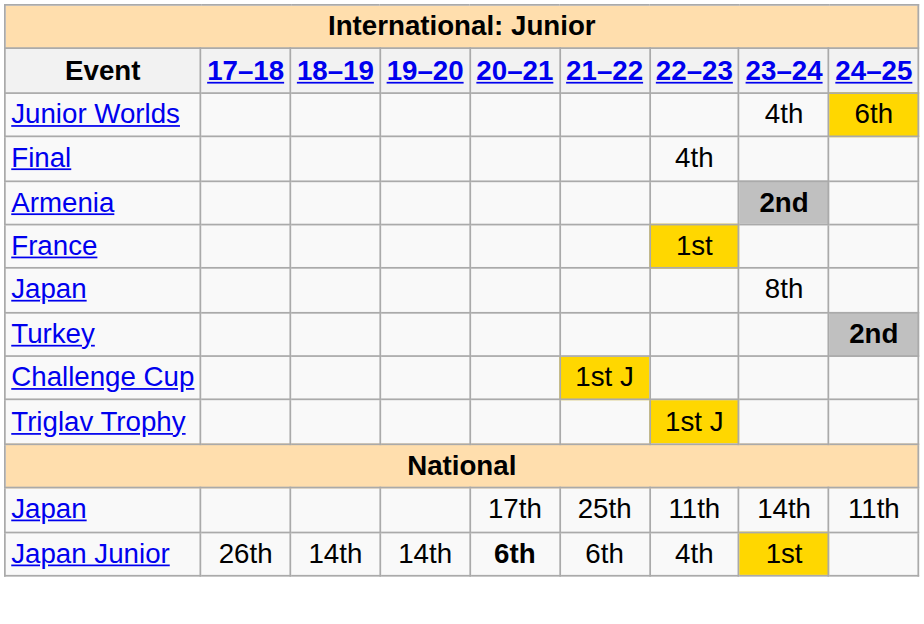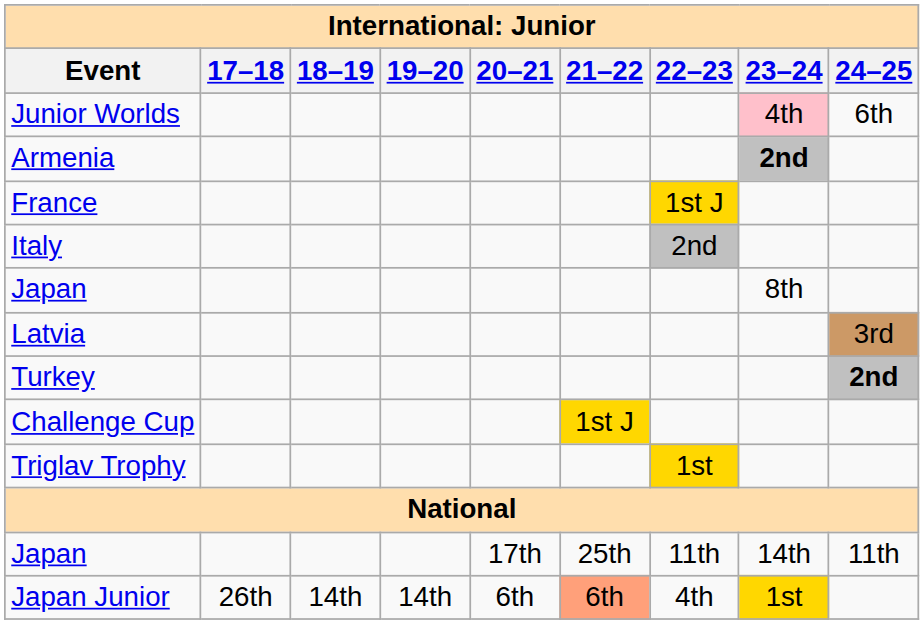 <table class="wikitable" style="text-align:center">
 <tr>
 <th colspan="9" style="background-color: #ffdead; " align="center">International: Junior</th>
 </tr>
 <tr>
 <th>Event</th>
 <th><a href='#'>17–18</a></th>
 <th><a href='#'>18–19</a></th>
 <th><a href='#'>19–20</a></th>
 <th><a href='#'>20–21</a></th>
 <th><a href='#'>21–22</a></th>
 <th><a href='#'>22–23</a></th>
 <th><a href='#'>23–24</a></th>
 <th><a href='#'>24–25</a></th>
 </tr>
 <tr>
 <td align=left><a href='#'>Junior Worlds</a></td>
 <td></td>
 <td></td>
 <td></td>
 <td></td>
 <td></td>
 <td></td>
-<td>4th</td>
-<td style="background: gold;">6th</td>
-</tr>
-<tr>
-<td align=left> <a href='#'>Final</a></td>
-<td></td>
-<td></td>
-<td></td>
-<td></td>
-<td></td>
-<td>4th</td>
-<td></td>
-<td></td>
+<td style="background: pink;">4th</td>
+<td>6th</td>
 </tr>
 <tr>
 <td align=left> <a href='#'>Armenia</a></td>
 <td></td>
 <td></td>
 <td></td>
 <td></td>
 <td></td>
 <td></td>
 <td bgcolor=silver><strong>2nd</strong></td>
 <td></td>
 </tr>
 <tr>
 <td align=left> <a href='#'>France</a></td>
 <td></td>
 <td></td>
 <td></td>
 <td></td>
 <td></td>
-<td bgcolor=gold>1st</td>
+<td bgcolor=gold>1st J</td>
+<td></td>
+<td></td>
+</tr>
+<tr>
+<td align=left> <a href='#'>Italy</a></td>
+<td></td>
+<td></td>
+<td></td>
+<td></td>
+<td></td>
+<td bgcolor=silver>2nd</td>
 <td></td>
 <td></td>
 </tr>
 <tr>
 <td align=left> <a href='#'>Japan</a></td>
 <td></td>
 <td></td>
 <td></td>
 <td></td>
 <td></td>
 <td></td>
 <td>8th</td>
 <td></td>
+</tr>
+<tr>
+<td align=left> <a href='#'>Latvia</a></td>
+<td></td>
+<td></td>
+<td></td>
+<td></td>
+<td></td>
+<td></td>
+<td></td>
+<td bgcolor=cc9966>3rd</td>
 </tr>
 <tr>
 <td align=left> <a href='#'>Turkey</a></td>
 <td></td>
 <td></td>
 <td></td>
 <td></td>
 <td></td>
 <td></td>
 <td></td>
 <td bgcolor=silver><strong>2nd</strong></td>
 </tr>
 <tr>
 <td align=left><a href='#'>Challenge Cup</a></td>
 <td></td>
 <td></td>
 <td></td>
 <td></td>
 <td bgcolor=gold>1st J</td>
 <td></td>
 <td></td>
 <td></td>
 </tr>
 <tr>
 <td align=left><a href='#'>Triglav Trophy</a></td>
 <td></td>
 <td></td>
 <td></td>
 <td></td>
 <td></td>
-<td bgcolor=gold>1st J</td>
+<td bgcolor=gold>1st</td>
 <td></td>
 <td></td>
 </tr>
 <tr>
 <th colspan="9" style="background-color: #ffdead; " align="center">National</th>
 </tr>
 <tr>
 <td align="left"><a href='#'>Japan</a></td>
 <td></td>
 <td></td>
 <td></td>
 <td>17th</td>
 <td>25th</td>
 <td>11th</td>
 <td>14th</td>
 <td>11th</td>
 </tr>
 <tr>
 <td align="left"><a href='#'>Japan Junior</a></td>
 <td>26th</td>
 <td>14th</td>
 <td>14th</td>
-<td><strong>6th</strong></td>
 <td>6th</td>
+<td style="background: lightsalmon;">6th</td>
 <td>4th</td>
 <td bgcolor="gold">1st</td>
 <td></td>
 </tr>
 </table>
